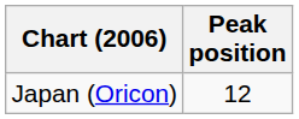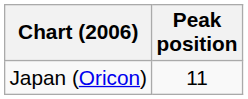 <table class="wikitable sortable plainrowheaders">
 <tr>
 <th scope="col">Chart (2006)</th>
 <th scope="col">Peak<br>position</th>
 </tr>
 <tr>
 <td>Japan (<a href='#'>Oricon</a>)</td>
-<td style="text-align:center;">12</td>
+<td style="text-align:center;">11</td>
 </tr>
 </table>
